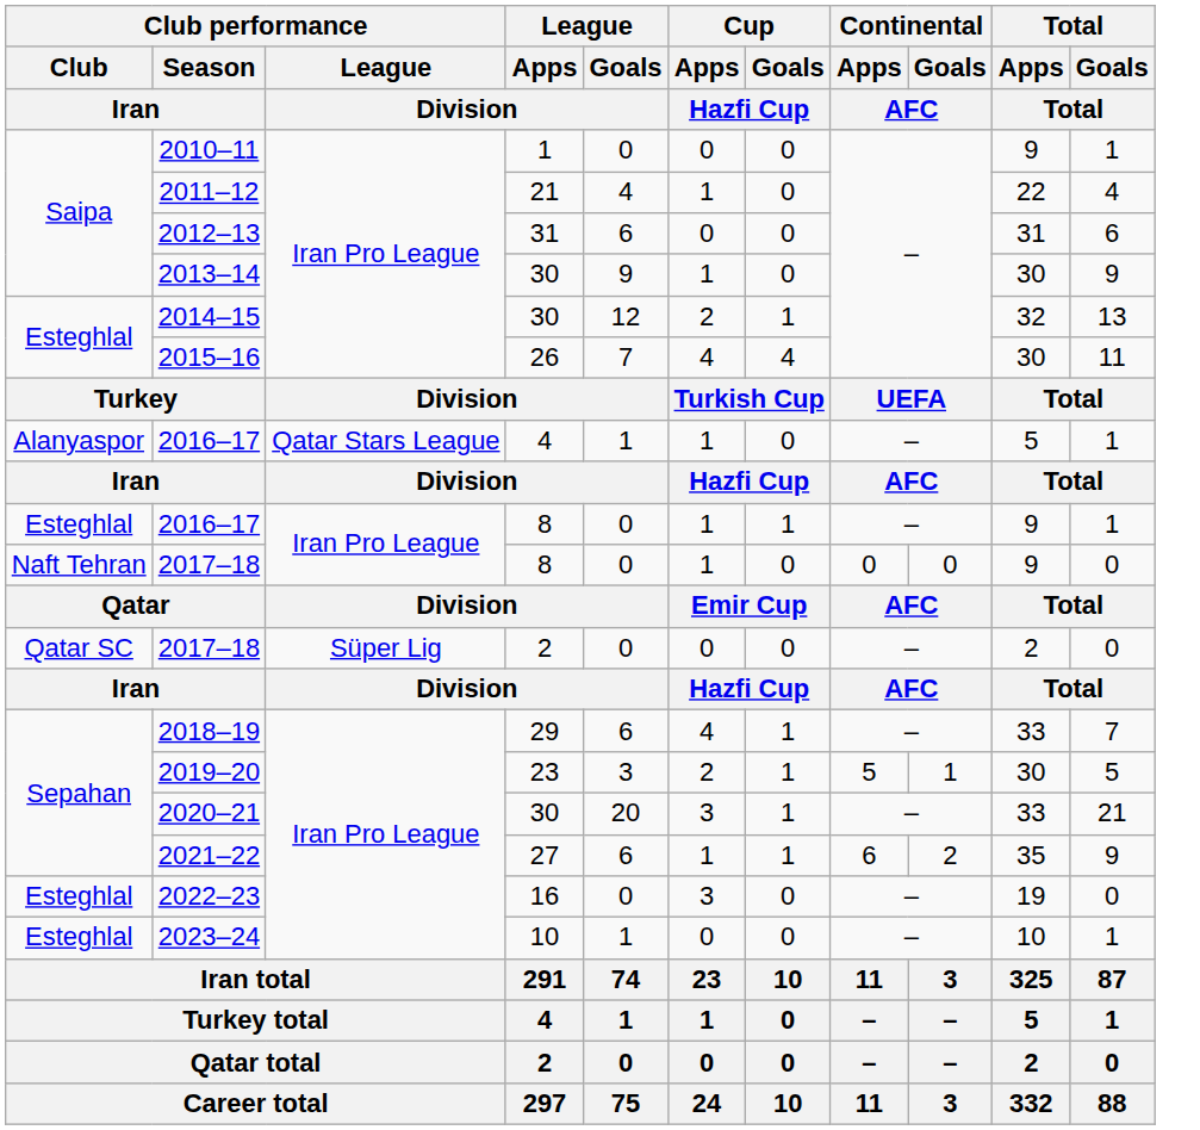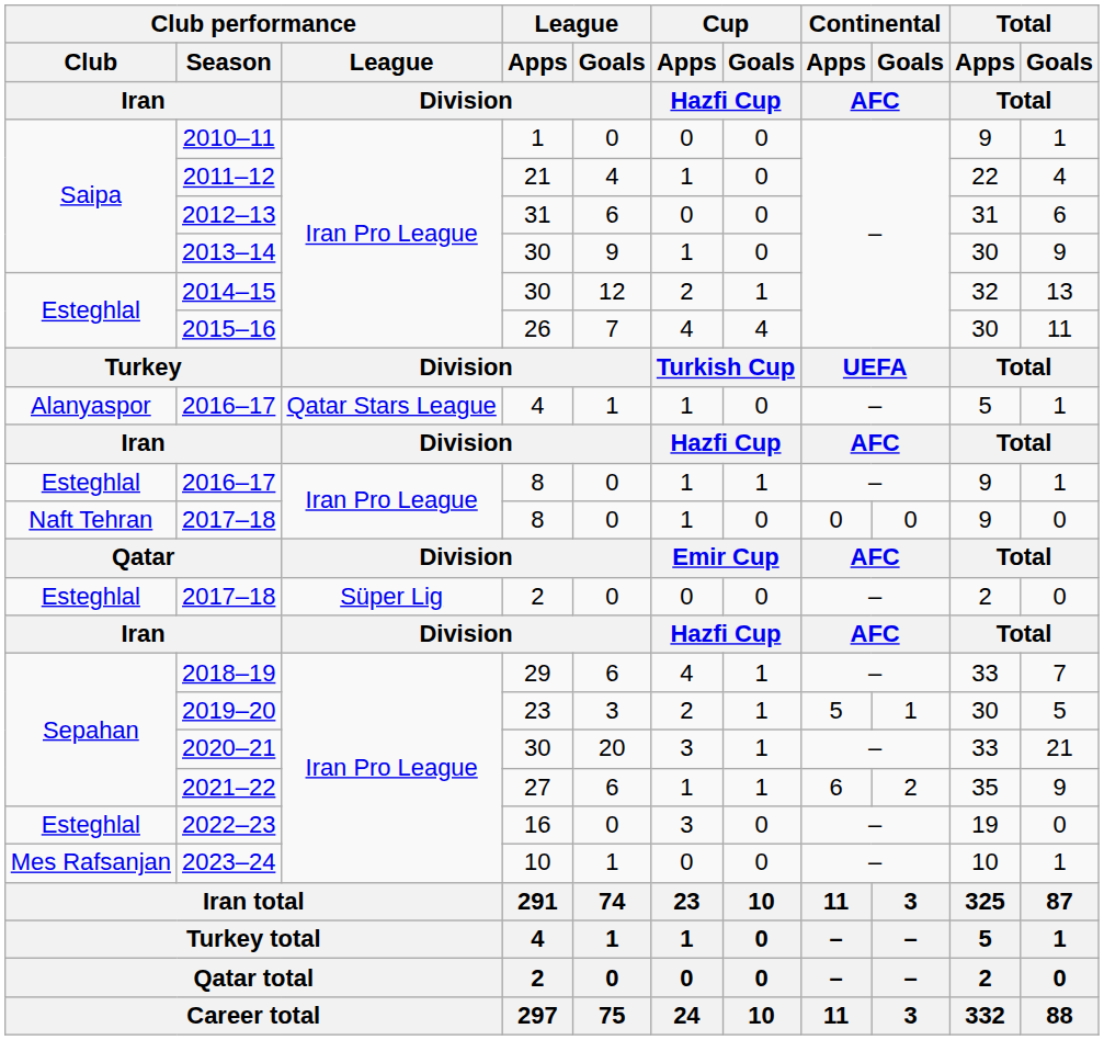 <table class="wikitable" style="text-align:center">
 <tr>
 <th colspan=3>Club performance</th>
 <th colspan=2>League</th>
 <th colspan=2>Cup</th>
 <th colspan=2>Continental</th>
 <th colspan=2>Total</th>
 </tr>
 <tr>
 <th>Club</th>
 <th>Season</th>
 <th>League</th>
 <th>Apps</th>
 <th>Goals</th>
 <th>Apps</th>
 <th>Goals</th>
 <th>Apps</th>
 <th>Goals</th>
 <th>Apps</th>
 <th>Goals</th>
 </tr>
 <tr>
 <th colspan=2>Iran</th>
 <th colspan=3>Division</th>
 <th colspan=2><a href='#'>Hazfi Cup</a></th>
 <th colspan=2><a href='#'>AFC</a></th>
 <th colspan=2>Total</th>
 </tr>
 <tr>
 <td rowspan="4"><a href='#'>Saipa</a></td>
 <td><a href='#'>2010–11</a></td>
 <td rowspan="6"><a href='#'>Iran Pro League</a></td>
 <td>1</td>
 <td>0</td>
 <td>0</td>
 <td>0</td>
 <td colspan="2" rowspan="6">–</td>
 <td>9</td>
 <td>1</td>
 </tr>
 <tr>
 <td><a href='#'>2011–12</a></td>
 <td>21</td>
 <td>4</td>
 <td>1</td>
 <td>0</td>
 <td>22</td>
 <td>4</td>
 </tr>
 <tr>
 <td><a href='#'>2012–13</a></td>
 <td>31</td>
 <td>6</td>
 <td>0</td>
 <td>0</td>
 <td>31</td>
 <td>6</td>
 </tr>
 <tr>
 <td><a href='#'>2013–14</a></td>
 <td>30</td>
 <td>9</td>
 <td>1</td>
 <td>0</td>
 <td>30</td>
 <td>9</td>
 </tr>
 <tr>
 <td rowspan="2"><a href='#'>Esteghlal</a></td>
 <td><a href='#'>2014–15</a></td>
 <td>30</td>
 <td>12</td>
 <td>2</td>
 <td>1</td>
 <td>32</td>
 <td>13</td>
 </tr>
 <tr>
 <td><a href='#'>2015–16</a></td>
 <td>26</td>
 <td>7</td>
 <td>4</td>
 <td>4</td>
 <td>30</td>
 <td>11</td>
 </tr>
 <tr>
 <th colspan=2>Turkey</th>
 <th colspan=3>Division</th>
 <th colspan=2><a href='#'>Turkish Cup</a></th>
 <th colspan=2><a href='#'>UEFA</a></th>
 <th colspan=2>Total</th>
 </tr>
 <tr>
 <td rowspan="1"><a href='#'>Alanyaspor</a></td>
 <td><a href='#'>2016–17</a></td>
 <td rowspan="1"><a href='#'>Qatar Stars League</a></td>
 <td>4</td>
 <td>1</td>
 <td>1</td>
 <td>0</td>
 <td colspan="2">–</td>
 <td>5</td>
 <td>1</td>
 </tr>
 <tr>
 <th colspan=2>Iran</th>
 <th colspan=3>Division</th>
 <th colspan=2><a href='#'>Hazfi Cup</a></th>
 <th colspan=2><a href='#'>AFC</a></th>
 <th colspan=2>Total</th>
 </tr>
 <tr>
 <td rowspan="1"><a href='#'>Esteghlal</a></td>
 <td><a href='#'>2016–17</a></td>
 <td rowspan="2"><a href='#'>Iran Pro League</a></td>
 <td>8</td>
 <td>0</td>
 <td>1</td>
 <td>1</td>
 <td colspan="2">–</td>
 <td>9</td>
 <td>1</td>
 </tr>
 <tr>
 <td rowspan="1"><a href='#'>Naft Tehran</a></td>
 <td><a href='#'>2017–18</a></td>
 <td>8</td>
 <td>0</td>
 <td>1</td>
 <td>0</td>
 <td>0</td>
 <td>0</td>
 <td>9</td>
 <td>0</td>
 </tr>
 <tr>
 <th colspan=2>Qatar</th>
 <th colspan=3>Division</th>
 <th colspan=2><a href='#'>Emir Cup</a></th>
 <th colspan=2><a href='#'>AFC</a></th>
 <th colspan=2>Total</th>
 </tr>
 <tr>
-<td rowspan="1"><a href='#'>Qatar SC</a></td>
+<td><a href='#'>Esteghlal</a></td>
 <td><a href='#'>2017–18</a></td>
 <td rowspan="1"><a href='#'>Süper Lig</a></td>
 <td>2</td>
 <td>0</td>
 <td>0</td>
 <td>0</td>
 <td colspan="2">–</td>
 <td>2</td>
 <td>0</td>
 </tr>
 <tr>
 <th colspan=2>Iran</th>
 <th colspan=3>Division</th>
 <th colspan=2><a href='#'>Hazfi Cup</a></th>
 <th colspan=2><a href='#'>AFC</a></th>
 <th colspan=2>Total</th>
 </tr>
 <tr>
 <td rowspan="4"><a href='#'>Sepahan</a></td>
 <td><a href='#'>2018–19</a></td>
 <td rowspan="6"><a href='#'>Iran Pro League</a></td>
 <td>29</td>
 <td>6</td>
 <td>4</td>
 <td>1</td>
 <td colspan="2">–</td>
 <td>33</td>
 <td>7</td>
 </tr>
 <tr>
 <td><a href='#'>2019–20</a></td>
 <td>23</td>
 <td>3</td>
 <td>2</td>
 <td>1</td>
 <td>5</td>
 <td>1</td>
 <td>30</td>
 <td>5</td>
 </tr>
 <tr>
 <td><a href='#'>2020–21</a></td>
 <td>30</td>
 <td>20</td>
 <td>3</td>
 <td>1</td>
 <td colspan="2">–</td>
 <td>33</td>
 <td>21</td>
 </tr>
 <tr>
 <td><a href='#'>2021–22</a></td>
 <td>27</td>
 <td>6</td>
 <td>1</td>
 <td>1</td>
 <td>6</td>
 <td>2</td>
 <td>35</td>
 <td>9</td>
 </tr>
 <tr>
 <td><a href='#'>Esteghlal</a></td>
 <td><a href='#'>2022–23</a></td>
 <td>16</td>
 <td>0</td>
 <td>3</td>
 <td>0</td>
 <td colspan="2">–</td>
 <td>19</td>
 <td>0</td>
 </tr>
 <tr>
-<td rowspan="1"><a href='#'>Esteghlal</a></td>
+<td><a href='#'>Mes Rafsanjan</a></td>
 <td><a href='#'>2023–24</a></td>
 <td>10</td>
 <td>1</td>
 <td>0</td>
 <td>0</td>
 <td colspan="2">–</td>
 <td>10</td>
 <td>1</td>
 </tr>
 <tr>
 <th colspan="3">Iran total</th>
 <th>291</th>
 <th>74</th>
 <th>23</th>
 <th>10</th>
 <th>11</th>
 <th>3</th>
 <th>325</th>
 <th>87</th>
 </tr>
 <tr>
 <th colspan=3>Turkey total</th>
 <th>4</th>
 <th>1</th>
 <th>1</th>
 <th>0</th>
 <th>–</th>
 <th>–</th>
 <th>5</th>
 <th>1</th>
 </tr>
 <tr>
 <th colspan=3>Qatar total</th>
 <th>2</th>
 <th>0</th>
 <th>0</th>
 <th>0</th>
 <th>–</th>
 <th>–</th>
 <th>2</th>
 <th>0</th>
 </tr>
 <tr>
 <th colspan=3>Career total</th>
 <th>297</th>
 <th>75</th>
 <th>24</th>
 <th>10</th>
 <th>11</th>
 <th>3</th>
 <th>332</th>
 <th>88</th>
 </tr>
 </table>
